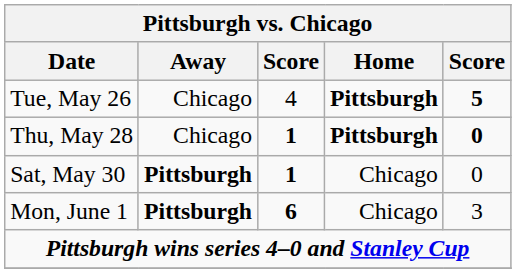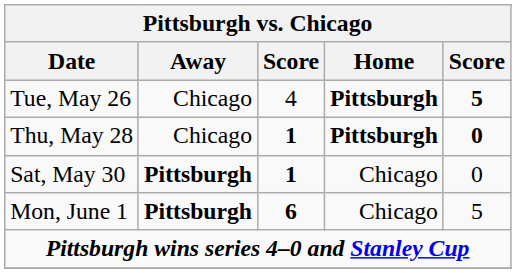 <table class="wikitable">
 <tr>
 <th bgcolor="#DDDDDD" colspan="5">Pittsburgh vs. Chicago</th>
 </tr>
 <tr>
 <th>Date</th>
 <th>Away</th>
 <th align="center">Score</th>
 <th>Home</th>
 <th align="center">Score</th>
 </tr>
 <tr>
 <td>Tue, May 26</td>
 <td align="right">Chicago</td>
 <td align="center">4</td>
 <td align="right"><strong>Pittsburgh</strong></td>
 <td align="center"><strong>5</strong></td>
 </tr>
 <tr>
 <td>Thu, May 28</td>
 <td align="right">Chicago</td>
 <td align="center"><strong>1</strong></td>
 <td align="right"><strong>Pittsburgh</strong></td>
 <td align="center"><strong>0</strong></td>
 </tr>
 <tr>
 <td>Sat, May 30</td>
 <td align="right"><strong>Pittsburgh </strong></td>
 <td align="center"><strong>1</strong></td>
 <td align="right">Chicago</td>
 <td align="center">0</td>
 </tr>
 <tr>
 <td>Mon, June 1</td>
 <td align="right"><strong>Pittsburgh</strong></td>
 <td align="center"><strong>6</strong></td>
 <td align="right">Chicago</td>
-<td align="center">3</td>
+<td align="center">5</td>
 </tr>
 <tr>
 <td align="center" colspan="5"><strong><em>Pittsburgh wins series 4–0 and <a href='#'>Stanley Cup</a></em></strong></td>
 </tr>
 <tr>
 </tr>
 </table>
